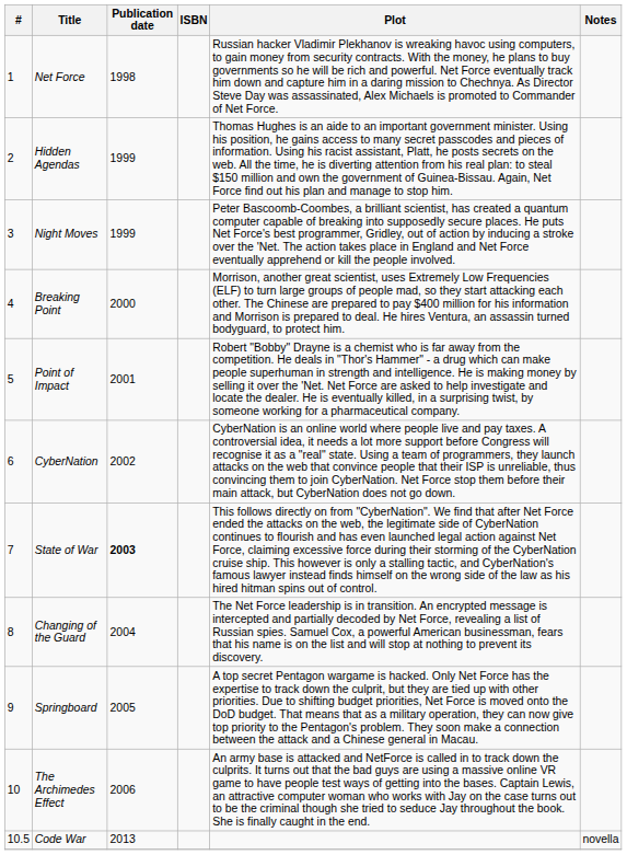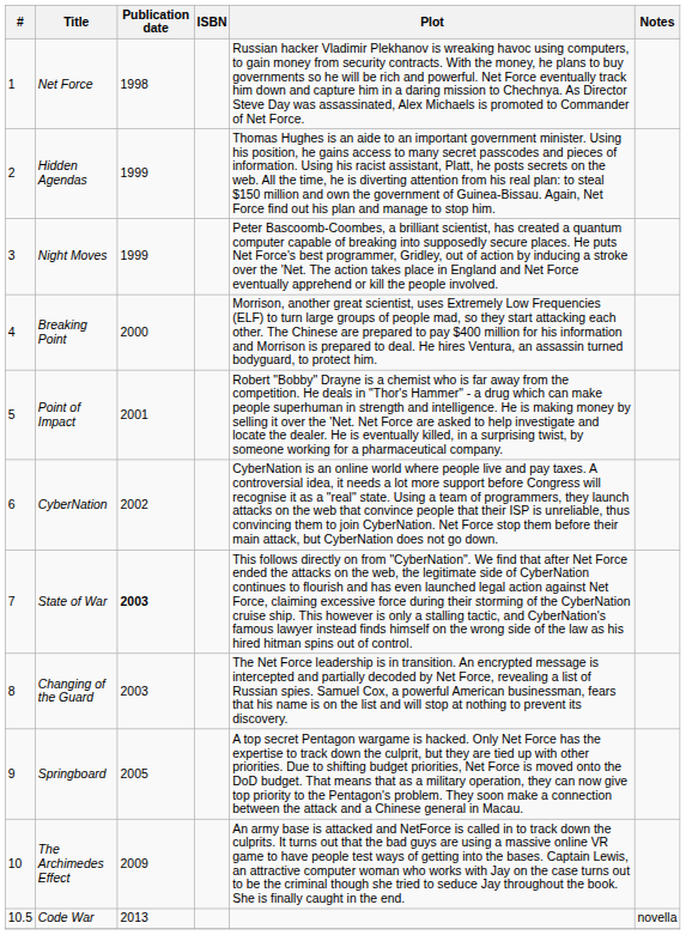 <table class="wikitable">
 <tr>
 <th>#</th>
 <th>Title</th>
 <th>Publication date</th>
 <th>ISBN</th>
 <th>Plot</th>
 <th>Notes</th>
 </tr>
 <tr>
 <td>1</td>
 <td><em>Net Force</em></td>
 <td>1998</td>
 <td><em></em></td>
 <td>Russian hacker Vladimir Plekhanov is wreaking havoc using computers, to gain money from security contracts. With the money, he plans to buy governments so he will be rich and powerful. Net Force eventually track him down and capture him in a daring mission to Chechnya. As Director Steve Day was assassinated, Alex Michaels is promoted to Commander of Net Force.</td>
 <td></td>
 </tr>
 <tr e>
 <td>2</td>
 <td><em>Hidden Agendas</em></td>
 <td>1999</td>
 <td><em></em></td>
 <td>Thomas Hughes is an aide to an important government minister. Using his position, he gains access to many secret passcodes and pieces of information. Using his racist assistant, Platt, he posts secrets on the web. All the time, he is diverting attention from his real plan: to steal $150 million and own the government of Guinea-Bissau. Again, Net Force find out his plan and manage to stop him.</td>
 <td></td>
 </tr>
 <tr>
 <td>3</td>
 <td><em>Night Moves</em></td>
 <td>1999</td>
 <td><em></em></td>
 <td>Peter Bascoomb-Coombes, a brilliant scientist, has created a quantum computer capable of breaking into supposedly secure places. He puts Net Force's best programmer, Gridley, out of action by inducing a stroke over the 'Net. The action takes place in England and Net Force eventually apprehend or kill the people involved.</td>
 <td></td>
 </tr>
 <tr>
 <td>4</td>
 <td><em>Breaking Point</em></td>
 <td>2000</td>
 <td><em></em></td>
 <td>Morrison, another great scientist, uses Extremely Low Frequencies (ELF) to turn large groups of people mad, so they start attacking each other. The Chinese are prepared to pay $400 million for his information and Morrison is prepared to deal. He hires Ventura, an assassin turned bodyguard, to protect him.</td>
 <td></td>
 </tr>
 <tr>
 <td>5</td>
 <td><em>Point of Impact</em></td>
 <td>2001</td>
 <td><em></em></td>
 <td>Robert "Bobby" Drayne is a chemist who is far away from the competition. He deals in "Thor's Hammer" - a drug which can make people superhuman in strength and intelligence. He is making money by selling it over the 'Net. Net Force are asked to help investigate and locate the dealer. He is eventually killed, in a surprising twist, by someone working for a pharmaceutical company.</td>
 <td></td>
 </tr>
 <tr>
 <td>6</td>
 <td><em>CyberNation</em></td>
 <td>2002</td>
 <td><em></em></td>
 <td>CyberNation is an online world where people live and pay taxes. A controversial idea, it needs a lot more support before Congress will recognise it as a "real" state. Using a team of programmers, they launch attacks on the web that convince people that their ISP is unreliable, thus convincing them to join CyberNation. Net Force stop them before their main attack, but CyberNation does not go down.</td>
 <td></td>
 </tr>
 <tr>
 <td>7</td>
 <td><em>State of War</em></td>
 <td><strong>2003</strong></td>
 <td><em></em></td>
 <td>This follows directly on from "CyberNation". We find that after Net Force ended the attacks on the web, the legitimate side of CyberNation continues to flourish and has even launched legal action against Net Force, claiming excessive force during their storming of the CyberNation cruise ship. This however is only a stalling tactic, and CyberNation's famous lawyer instead finds himself on the wrong side of the law as his hired hitman spins out of control.</td>
 <td></td>
 </tr>
 <tr>
 <td>8</td>
 <td><em>Changing of the Guard</em></td>
-<td>2004</td>
+<td>2003</td>
 <td><em></em></td>
 <td>The Net Force leadership is in transition. An encrypted message is intercepted and partially decoded by Net Force, revealing a list of Russian spies. Samuel Cox, a powerful American businessman, fears that his name is on the list and will stop at nothing to prevent its discovery.</td>
 <td></td>
 </tr>
 <tr>
 <td>9</td>
 <td><em>Springboard</em></td>
 <td>2005</td>
 <td><em></em></td>
 <td>A top secret Pentagon wargame is hacked. Only Net Force has the expertise to track down the culprit, but they are tied up with other priorities. Due to shifting budget priorities, Net Force is moved onto the DoD budget. That means that as a military operation, they can now give top priority to the Pentagon's problem. They soon make a connection between the attack and a Chinese general in Macau.</td>
 <td></td>
 </tr>
 <tr>
 <td>10</td>
 <td><em>The Archimedes Effect</em></td>
-<td>2006</td>
+<td>2009</td>
 <td><em></em></td>
 <td>An army base is attacked and NetForce is called in to track down the culprits.  It turns out that the bad guys are using a massive online VR game to have people test ways of getting into the bases.  Captain Lewis, an attractive computer woman who works with Jay on the case turns out to be the criminal though she tried to seduce Jay throughout the book.  She is finally caught in the end.</td>
 <td></td>
 </tr>
 <tr>
 <td>10.5</td>
 <td><em>Code War</em></td>
 <td>2013</td>
 <td></td>
 <td></td>
 <td>novella</td>
 </tr>
 <tr>
 </tr>
 </table>
